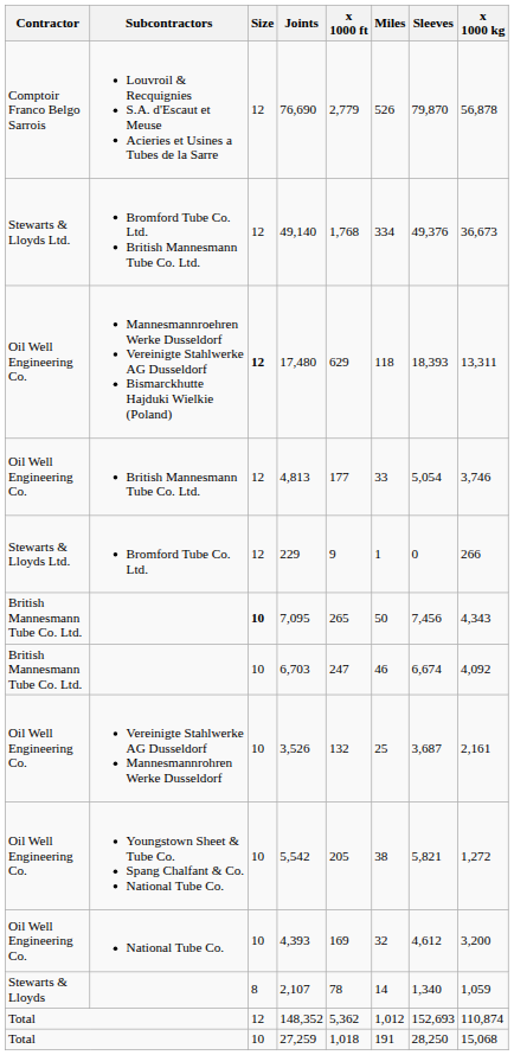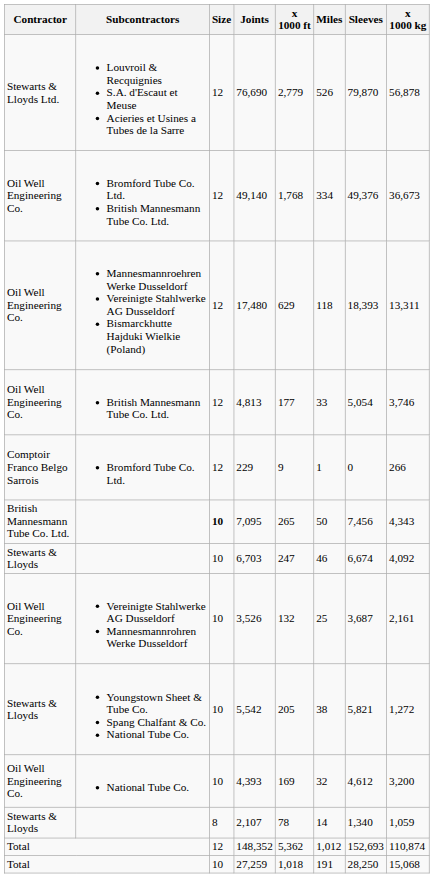 <table class="wikitable sticky-header defaultright">
 <tr>
 <th>Contractor</th>
 <th>Subcontractors</th>
 <th>Size</th>
 <th>Joints</th>
 <th>x 1000 ft</th>
 <th>Miles</th>
 <th>Sleeves</th>
 <th>x 1000 kg</th>
 </tr>
 <tr>
-<td> Comptoir Franco Belgo Sarrois</td>
+<td> Stewarts & Lloyds Ltd.</td>
 <td><br><ul><li> Louvroil & Recquignies</li><li> S.A. d'Escaut et Meuse</li><li> Acieries et Usines a Tubes de la Sarre</li></ul></td>
 <td>12</td>
 <td>76,690</td>
 <td>2,779</td>
 <td>526</td>
 <td>79,870</td>
 <td>56,878</td>
 </tr>
 <tr>
-<td> Stewarts & Lloyds Ltd.</td>
+<td>Oil Well Engineering Co.</td>
 <td><br><ul><li> Bromford Tube Co. Ltd.</li><li> British Mannesmann Tube Co. Ltd.</li></ul></td>
 <td>12</td>
 <td>49,140</td>
 <td>1,768</td>
 <td>334</td>
 <td>49,376</td>
 <td>36,673</td>
 </tr>
 <tr>
 <td> Oil Well Engineering Co.</td>
 <td><br><ul><li> Mannesmannroehren Werke Dusseldorf</li><li> Vereinigte Stahlwerke AG Dusseldorf</li><li> Bismarckhutte Hajduki Wielkie (Poland)</li></ul></td>
-<td><strong>12</strong></td>
+<td>12</td>
 <td>17,480</td>
 <td>629</td>
 <td>118</td>
 <td>18,393</td>
 <td>13,311</td>
 </tr>
 <tr>
 <td>Oil Well Engineering Co.</td>
 <td><br><ul><li>British Mannesmann Tube Co. Ltd.</li></ul></td>
 <td>12</td>
 <td>4,813</td>
 <td>177</td>
 <td>33</td>
 <td>5,054</td>
 <td>3,746</td>
 </tr>
 <tr>
-<td>Stewarts & Lloyds Ltd.</td>
+<td> Comptoir Franco Belgo Sarrois</td>
 <td><br><ul><li>Bromford Tube Co. Ltd.</li></ul></td>
 <td>12</td>
 <td>229</td>
 <td>9</td>
 <td>1</td>
 <td>0</td>
 <td>266</td>
 </tr>
 <tr>
 <td>British Mannesmann Tube Co. Ltd.</td>
 <td></td>
 <td><strong>10</strong></td>
 <td>7,095</td>
 <td>265</td>
 <td>50</td>
 <td>7,456</td>
 <td>4,343</td>
 </tr>
 <tr>
-<td>British Mannesmann Tube Co. Ltd.</td>
+<td>Stewarts & Lloyds</td>
 <td></td>
 <td>10</td>
 <td>6,703</td>
 <td>247</td>
 <td>46</td>
 <td>6,674</td>
 <td>4,092</td>
 </tr>
 <tr>
 <td>Oil Well Engineering Co.</td>
 <td><br><ul><li>Vereinigte Stahlwerke AG Dusseldorf</li><li>Mannesmannrohren Werke Dusseldorf</li></ul></td>
 <td>10</td>
 <td>3,526</td>
 <td>132</td>
 <td>25</td>
 <td>3,687</td>
 <td>2,161</td>
 </tr>
 <tr>
-<td>Oil Well Engineering Co.</td>
+<td>Stewarts & Lloyds</td>
 <td><br><ul><li> Youngstown Sheet & Tube Co.</li><li> Spang Chalfant & Co.</li><li> National Tube Co.</li></ul></td>
 <td>10</td>
 <td>5,542</td>
 <td>205</td>
 <td>38</td>
 <td>5,821</td>
 <td>1,272</td>
 </tr>
 <tr>
 <td>Oil Well Engineering Co.</td>
 <td><br><ul><li>National Tube Co.</li></ul></td>
 <td>10</td>
 <td>4,393</td>
 <td>169</td>
 <td>32</td>
 <td>4,612</td>
 <td>3,200</td>
 </tr>
 <tr>
 <td>Stewarts & Lloyds</td>
 <td></td>
 <td>8</td>
 <td>2,107</td>
 <td>78</td>
 <td>14</td>
 <td>1,340</td>
 <td>1,059</td>
 </tr>
 <tr>
 <td colspan=2>Total</td>
 <td>12</td>
 <td>148,352</td>
 <td>5,362</td>
 <td>1,012</td>
 <td>152,693</td>
 <td>110,874</td>
 </tr>
 <tr>
 <td colspan=2>Total</td>
 <td>10</td>
 <td>27,259</td>
 <td>1,018</td>
 <td>191</td>
 <td>28,250</td>
 <td>15,068</td>
 </tr>
 </table>
